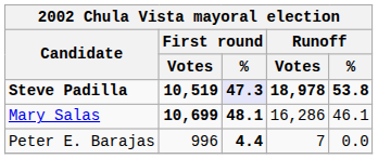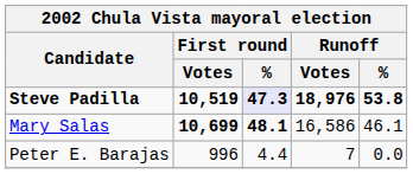 <table class=wikitable>
 <tr>
 <th colspan=5>2002 Chula Vista mayoral election</th>
 </tr>
 <tr>
 <th colspan=1 rowspan=2>Candidate</th>
 <th colspan=2><strong>First round</strong></th>
 <th colspan=2><strong>Runoff</strong></th>
 </tr>
 <tr>
 <th>Votes</th>
 <th>%</th>
 <th>Votes</th>
 <th>%</th>
 </tr>
 <tr>
 <td><strong>Steve Padilla</strong></td>
 <td align="right"><strong>10,519</strong></td>
 <td align="right" style="background: lavender;"><strong>47.3</strong></td>
-<td align="right"><strong>18,978</strong></td>
+<td align="right"><strong>18,976</strong></td>
 <td align="right"><strong>53.8</strong></td>
 </tr>
 <tr>
 <td><a href='#'>Mary Salas</a></td>
 <td align="right"><strong>10,699</strong></td>
 <td align="right"><strong>48.1</strong></td>
-<td align="right">16,286</td>
+<td align="right">16,586</td>
 <td align="right">46.1</td>
 </tr>
 <tr>
 <td>Peter E. Barajas</td>
 <td align="right">996</td>
-<td align="right"><strong>4.4</strong></td>
+<td align="right">4.4</td>
 <td align="right">7</td>
 <td align="right">0.0</td>
 </tr>
 <tr>
 </tr>
 </table>
